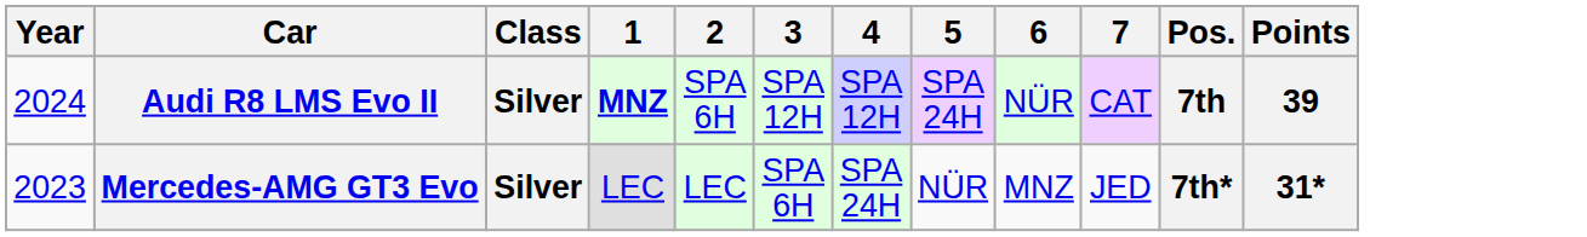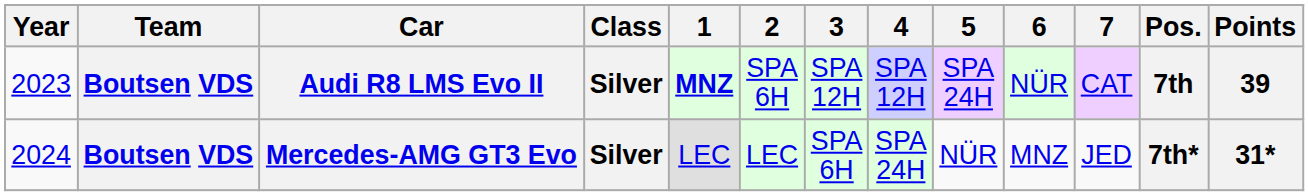 <table class="wikitable" border="1" style="text-align:center; font-size:85%;">
 <tr>
 <th>Year</th>
+<th>Team</th>
 <th>Car</th>
 <th>Class</th>
 <th>1</th>
 <th>2</th>
 <th>3</th>
 <th>4</th>
 <th>5</th>
 <th>6</th>
 <th>7</th>
 <th>Pos.</th>
 <th>Points</th>
 </tr>
 <tr>
-<td><a href='#'>2024</a></td>
+<td><a href='#'>2023</a></td>
+<th nowrap><a href='#'>Boutsen</a> <a href='#'>VDS</a></th>
 <th nowrap><a href='#'>Audi R8 LMS Evo II</a></th>
 <th>Silver</th>
 <td style="background:#DFFFDF;"><strong><a href='#'>MNZ</a><br></strong></td>
 <td style="background:#DFFFDF;"><a href='#'>SPA<br>6H</a><br></td>
 <td style="background:#DFFFDF;"><a href='#'>SPA<br>12H</a><br></td>
 <td style="background:#CFCFFF;"><a href='#'>SPA<br>12H</a><br></td>
 <td style="background:#EFCFFF;"><a href='#'>SPA<br>24H</a><br></td>
 <td style="background:#DFFFDF;"><a href='#'>NÜR</a><br></td>
 <td style="background:#EFCFFF;"><a href='#'>CAT</a><br></td>
 <th>7th</th>
 <th>39</th>
 </tr>
 <tr>
-<td><a href='#'>2023</a></td>
+<td><a href='#'>2024</a></td>
+<th><a href='#'>Boutsen</a> <a href='#'>VDS</a></th>
 <th><a href='#'>Mercedes-AMG GT3 Evo</a></th>
 <th>Silver</th>
 <td style="background:#DFDFDF;"><a href='#'>LEC</a><br></td>
 <td style="background:#DFFFDF;"><a href='#'>LEC</a><br></td>
 <td style="background:#DFFFDF;"><a href='#'>SPA<br>6H</a><br></td>
 <td style="background:#DFFFDF;"><a href='#'>SPA<br>24H</a><br></td>
 <td style="background:#;"><a href='#'>NÜR</a><br></td>
 <td style="background:#;"><a href='#'>MNZ</a><br></td>
 <td style="background:#;"><a href='#'>JED</a><br></td>
 <th style="background:#;">7th*</th>
 <th style="background:#;">31*</th>
 </tr>
 </table>
